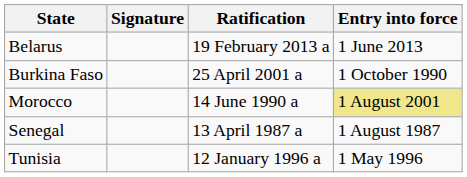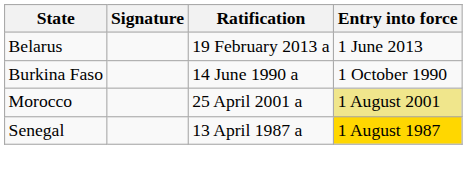 <table class="wikitable">
 <tr>
 <th>State</th>
 <th>Signature</th>
 <th>Ratification</th>
 <th>Entry into force</th>
 </tr>
 <tr>
 <td>Belarus</td>
 <td></td>
 <td>19 February 2013 a</td>
 <td>1 June 2013</td>
 </tr>
 <tr>
 <td>Burkina Faso</td>
 <td></td>
-<td>25 April 2001 a</td>
+<td>14 June 1990 a</td>
 <td>1 October 1990</td>
 </tr>
 <tr>
 <td>Morocco</td>
 <td></td>
-<td>14 June 1990 a</td>
+<td>25 April 2001 a</td>
 <td style="background: khaki;">1 August 2001</td>
 </tr>
 <tr>
 <td>Senegal</td>
 <td></td>
 <td>13 April 1987 a</td>
-<td>1 August 1987</td>
-</tr>
-<tr>
-<td>Tunisia</td>
-<td></td>
-<td>12 January 1996 a</td>
-<td>1 May 1996</td>
+<td style="background: gold;">1 August 1987</td>
 </tr>
 </table>
